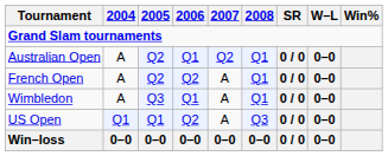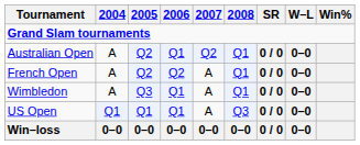 <table class=wikitable style=text-align:center;font-size:97%>
 <tr>
 <th>Tournament</th>
 <th><a href='#'>2004</a></th>
 <th><a href='#'>2005</a></th>
 <th><a href='#'>2006</a></th>
 <th><a href='#'>2007</a></th>
 <th><a href='#'>2008</a></th>
 <th>SR</th>
 <th>W–L</th>
 <th>Win%</th>
 </tr>
 <tr>
 <td colspan=25 style=text-align:left><a href='#'><strong>Grand Slam tournaments</strong></a></td>
 </tr>
 <tr>
 <td align=left><a href='#'>Australian Open</a></td>
 <td>A</td>
 <td bgcolor=ecf2ff><a href='#'>Q2</a></td>
 <td bgcolor=ecf2ff><a href='#'>Q1</a></td>
 <td bgcolor=ecf2ff><a href='#'>Q2</a></td>
 <td bgcolor=ecf2ff><a href='#'>Q1</a></td>
 <th>0 / 0</th>
 <th>0–0</th>
 <th></th>
 </tr>
 <tr>
 <td align=left><a href='#'>French Open</a></td>
 <td>A</td>
 <td bgcolor=ecf2ff><a href='#'>Q2</a></td>
 <td bgcolor=ecf2ff><a href='#'>Q2</a></td>
 <td>A</td>
 <td bgcolor=ecf2ff><a href='#'>Q1</a></td>
 <th>0 / 0</th>
 <th>0–0</th>
 <th></th>
 </tr>
 <tr>
 <td align=left><a href='#'>Wimbledon</a></td>
 <td>A</td>
 <td bgcolor=ecf2ff><a href='#'>Q3</a></td>
 <td bgcolor=ecf2ff><a href='#'>Q1</a></td>
 <td>A</td>
 <td bgcolor=ecf2ff><a href='#'>Q1</a></td>
 <th>0 / 0</th>
 <th>0–0</th>
 <th></th>
 </tr>
 <tr>
 <td align=left><a href='#'>US Open</a></td>
 <td bgcolor=ecf2ff><a href='#'>Q1</a></td>
 <td bgcolor=ecf2ff><a href='#'>Q1</a></td>
-<td bgcolor=ecf2ff><a href='#'>Q2</a></td>
+<td bgcolor=ecf2ff><a href='#'>Q1</a></td>
 <td>A</td>
 <td bgcolor=ecf2ff><a href='#'>Q3</a></td>
 <th>0 / 0</th>
 <th>0–0</th>
 <th></th>
 </tr>
 <tr>
 <th style=text-align:left><strong>Win–loss</strong></th>
 <th>0–0</th>
 <th>0–0</th>
 <th>0–0</th>
 <th>0–0</th>
 <th>0–0</th>
 <th>0 / 0</th>
 <th>0–0</th>
 <th></th>
 </tr>
 </table>
